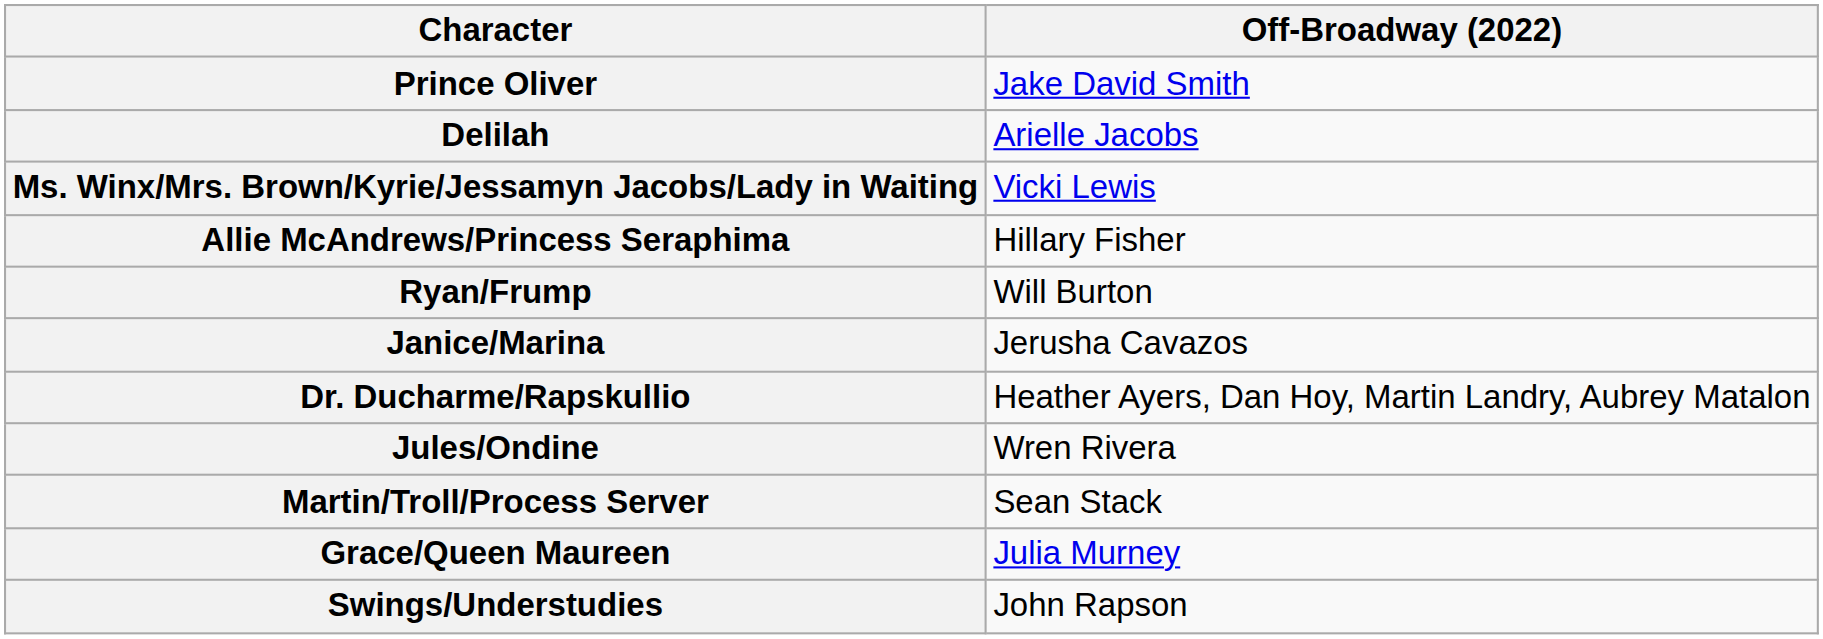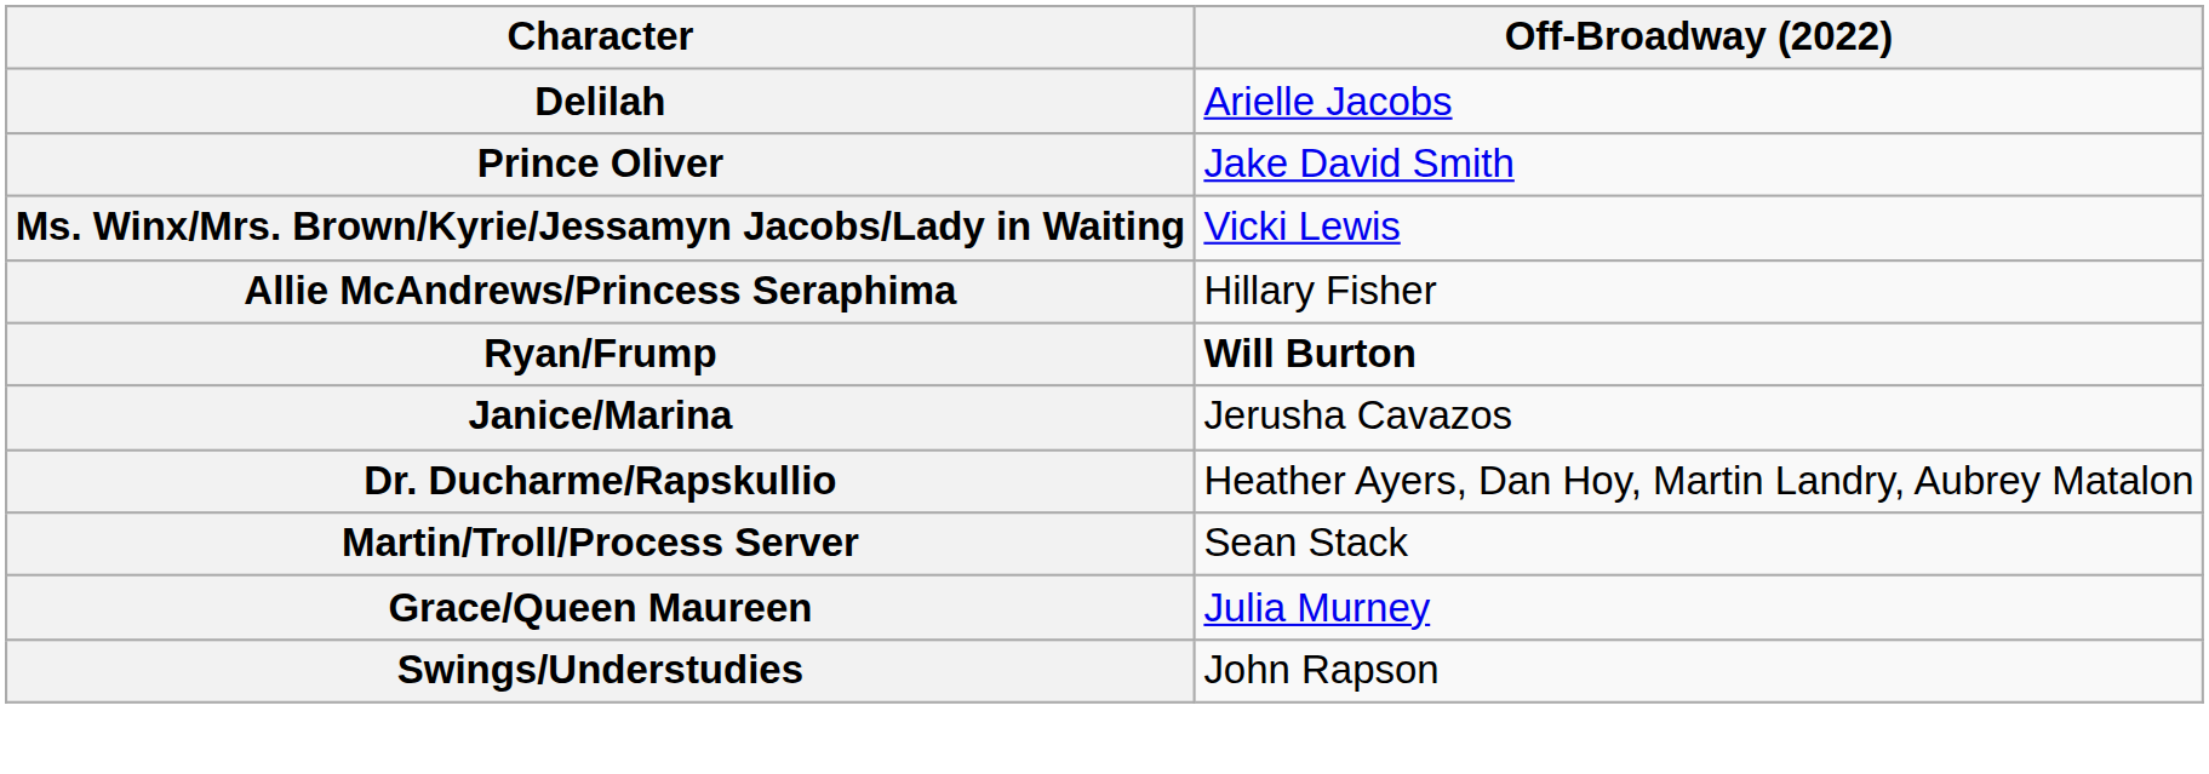 <table class="wikitable">
 <tr>
 <th>Character</th>
 <th>Off-Broadway (2022)</th>
 </tr>
 <tr>
+<th>Delilah</th>
+<td><a href='#'>Arielle Jacobs</a></td>
+</tr>
+<tr>
 <th>Prince Oliver</th>
 <td><a href='#'>Jake David Smith</a></td>
-</tr>
-<tr>
-<th>Delilah</th>
-<td><a href='#'>Arielle Jacobs</a></td>
 </tr>
 <tr>
 <th>Ms. Winx/Mrs. Brown/Kyrie/Jessamyn Jacobs/Lady in Waiting</th>
 <td><a href='#'>Vicki Lewis</a></td>
 </tr>
 <tr>
 <th>Allie McAndrews/Princess Seraphima</th>
 <td>Hillary Fisher</td>
 </tr>
 <tr>
 <th>Ryan/Frump</th>
-<td>Will Burton</td>
+<td><strong>Will Burton</strong></td>
 </tr>
 <tr>
 <th>Janice/Marina</th>
 <td>Jerusha Cavazos</td>
 </tr>
 <tr>
 <th>Dr. Ducharme/Rapskullio</th>
 <td>Heather Ayers, Dan Hoy, Martin Landry, Aubrey Matalon</td>
-</tr>
-<tr>
-<th>Jules/Ondine</th>
-<td>Wren Rivera</td>
 </tr>
 <tr>
 <th>Martin/Troll/Process Server</th>
 <td>Sean Stack</td>
 </tr>
 <tr>
 <th>Grace/Queen Maureen</th>
 <td><a href='#'>Julia Murney</a></td>
 </tr>
 <tr>
 <th>Swings/Understudies</th>
 <td>John Rapson</td>
 </tr>
 </table>
